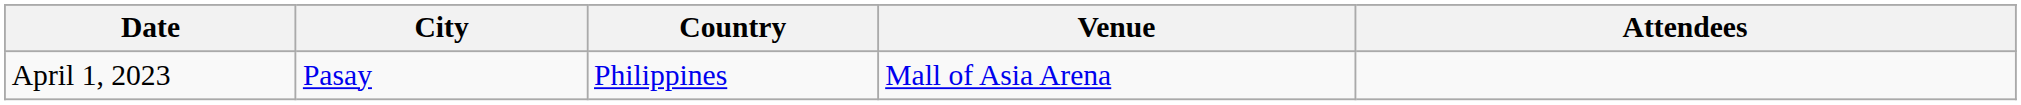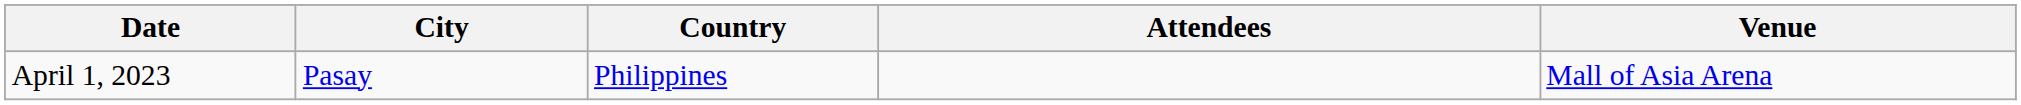 <table class="wikitable">
 <tr>
 <th style="width:150px;">Date</th>
 <th style="width:150px;">City</th>
 <th style="width:150px;">Country</th>
+<th style="width:350px;">Attendees</th>
 <th style="width:250px;">Venue</th>
-<th style="width:350px;">Attendees</th>
 </tr>
 <tr>
 <td>April 1, 2023</td>
 <td><a href='#'>Pasay</a></td>
 <td><a href='#'>Philippines</a></td>
+<td></td>
 <td><a href='#'>Mall of Asia Arena</a></td>
-<td></td>
 </tr>
 </table>
